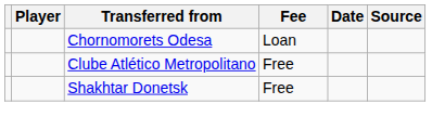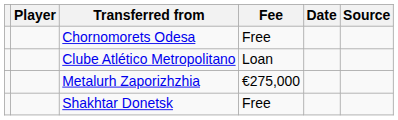 <table class="wikitable plainrowheaders sortable">
 <tr>
 <th></th>
 <th scope="col">Player</th>
 <th>Transferred from</th>
 <th style="width: 65px;">Fee</th>
 <th scope="col">Date</th>
 <th scope="col">Source</th>
 </tr>
 <tr>
 <td align="center"></td>
 <td></td>
 <td> <a href='#'>Chornomorets Odesa</a></td>
+<td>Free</td>
+<td></td>
+<td></td>
+</tr>
+<tr>
+<td align="center"></td>
+<td></td>
+<td> <a href='#'>Clube Atlético Metropolitano</a></td>
 <td>Loan</td>
 <td></td>
 <td></td>
 </tr>
 <tr>
 <td align="center"></td>
 <td></td>
-<td> <a href='#'>Clube Atlético Metropolitano</a></td>
-<td>Free</td>
+<td> <a href='#'>Metalurh Zaporizhzhia</a></td>
+<td>€275,000</td>
 <td></td>
 <td></td>
 </tr>
 <tr>
 <td align="center"></td>
 <td></td>
 <td> <a href='#'>Shakhtar Donetsk</a></td>
 <td>Free</td>
 <td></td>
 <td></td>
 </tr>
 </table>
